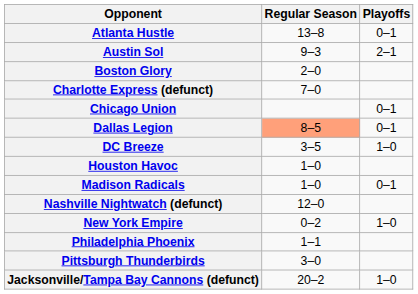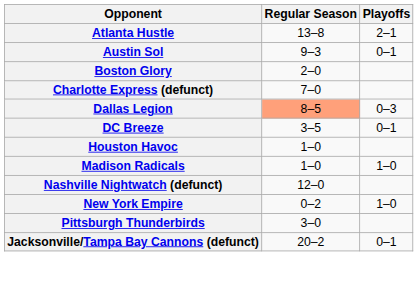 <table class="wikitable" style="font-size: 92%;" "align=center">
 <tr>
 <th scope="row">Opponent</th>
 <th>Regular Season</th>
 <th>Playoffs</th>
 </tr>
 <tr>
 <th scope="cell"><a href='#'>Atlanta Hustle</a></th>
 <td align="center">13–8</td>
-<td align="center">0–1</td>
+<td align="center">2–1</td>
 </tr>
 <tr>
 <th scope="cell"><a href='#'>Austin Sol</a></th>
 <td align="center">9–3</td>
-<td align="center">2–1</td>
+<td align="center">0–1</td>
 </tr>
 <tr>
 <th scope="cell"><a href='#'>Boston Glory</a></th>
 <td align="center">2–0</td>
 <td align="center"></td>
 </tr>
 <tr>
 <th scope="cell"><a href='#'>Charlotte Express</a> (defunct)</th>
 <td align="center">7–0</td>
 <td></td>
 </tr>
 <tr>
-<th scope="cell"><a href='#'>Chicago Union</a></th>
-<td align="center"></td>
-<td align="center">0–1</td>
-</tr>
-<tr>
 <th scope="cell"><a href='#'>Dallas Legion</a></th>
 <td align="center" style="background: lightsalmon;">8–5</td>
-<td align="center">0–1</td>
+<td align="center">0–3</td>
 </tr>
 <tr>
 <th scope="cell"><a href='#'>DC Breeze</a></th>
 <td align="center">3–5</td>
-<td align="center">1–0</td>
+<td align="center">0–1</td>
 </tr>
 <tr>
 <th scope="cell"><a href='#'>Houston Havoc</a></th>
 <td align="center">1–0</td>
 <td></td>
 </tr>
 <tr>
 <th scope="cell"><a href='#'>Madison Radicals</a></th>
 <td align="center">1–0</td>
-<td align="center">0–1</td>
+<td align="center">1–0</td>
 </tr>
 <tr>
 <th scope="cell"><a href='#'>Nashville Nightwatch</a> (defunct)</th>
 <td align="center">12–0</td>
 <td></td>
 </tr>
 <tr>
 <th scope="cell"><a href='#'>New York Empire</a></th>
 <td align="center">0–2</td>
 <td align="center">1–0</td>
 </tr>
 <tr>
-<th scope="cell"><a href='#'>Philadelphia Phoenix</a></th>
-<td align="center">1–1</td>
-<td align="center"></td>
-</tr>
-<tr>
 <th scope="cell"><a href='#'>Pittsburgh Thunderbirds</a></th>
 <td align="center">3–0</td>
 <td align="center"></td>
 </tr>
 <tr>
 <th scope="cell">Jacksonville/<a href='#'>Tampa Bay Cannons</a> (defunct)</th>
 <td align="center">20–2</td>
-<td align="center">1–0</td>
+<td align="center">0–1</td>
 </tr>
 </table>
